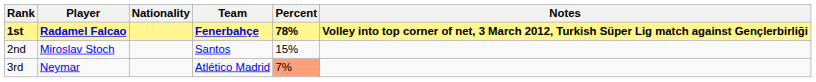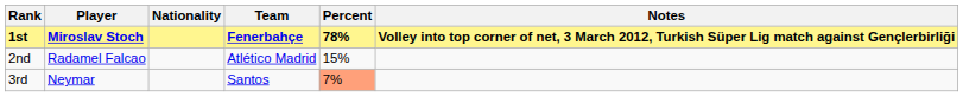 <table class="wikitable">
 <tr>
 <th>Rank</th>
 <th>Player</th>
 <th>Nationality</th>
 <th>Team</th>
 <th>Percent</th>
 <th>Notes</th>
 </tr>
 <tr style="background-color: #FFF68F; font-weight: bold;">
 <td>1st</td>
-<td><a href='#'>Radamel Falcao</a></td>
+<td><a href='#'>Miroslav Stoch</a></td>
 <td></td>
 <td> <a href='#'>Fenerbahçe</a></td>
 <td>78%</td>
 <td>Volley into top corner of net, 3 March 2012, Turkish Süper Lig match against Gençlerbirliği</td>
 </tr>
 <tr>
 <td>2nd</td>
-<td><a href='#'>Miroslav Stoch</a></td>
+<td><a href='#'>Radamel Falcao</a></td>
 <td></td>
-<td> <a href='#'>Santos</a></td>
+<td> <a href='#'>Atlético Madrid</a></td>
 <td>15%</td>
 <td></td>
 </tr>
 <tr>
 <td>3rd</td>
 <td><a href='#'>Neymar</a></td>
 <td></td>
-<td> <a href='#'>Atlético Madrid</a></td>
+<td> <a href='#'>Santos</a></td>
 <td style="background: lightsalmon;">7%</td>
 <td></td>
 </tr>
 </table>
